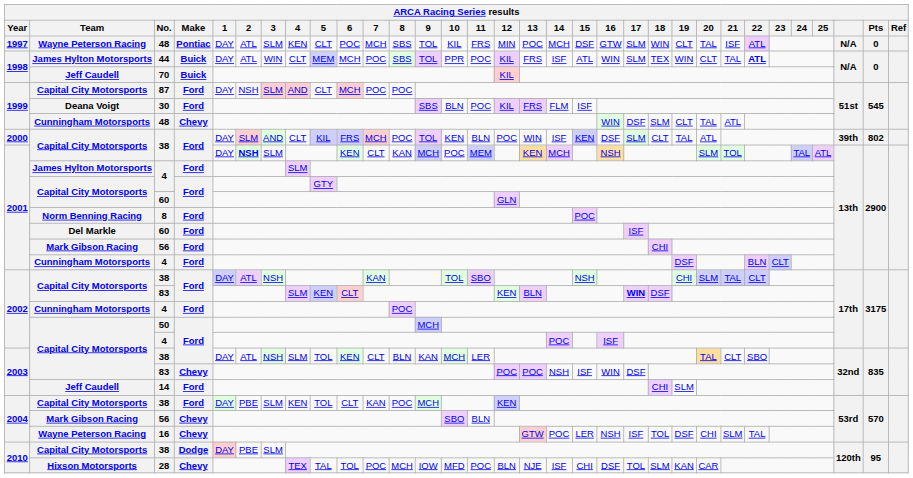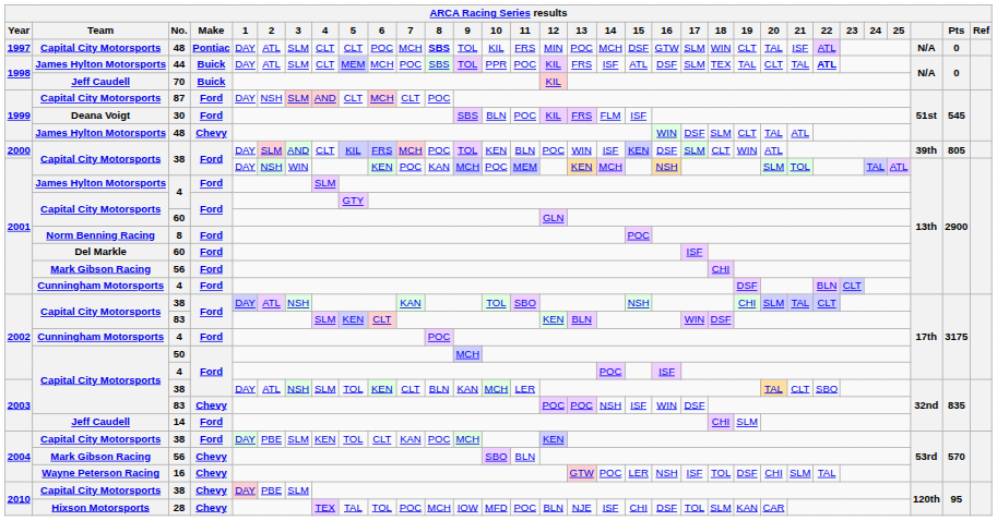 <table class="wikitable" style="text-align:center; font-size:75%">
 <tr>
 <th colspan=48><a href='#'>ARCA Racing Series</a> results</th>
 </tr>
 <tr>
 <th>Year</th>
 <th>Team</th>
 <th>No.</th>
 <th>Make</th>
 <th>1</th>
 <th>2</th>
 <th>3</th>
 <th>4</th>
 <th>5</th>
 <th>6</th>
 <th>7</th>
 <th>8</th>
 <th>9</th>
 <th>10</th>
 <th>11</th>
 <th>12</th>
 <th>13</th>
 <th>14</th>
 <th>15</th>
 <th>16</th>
 <th>17</th>
 <th>18</th>
 <th>19</th>
 <th>20</th>
 <th>21</th>
 <th>22</th>
 <th>23</th>
 <th>24</th>
 <th>25</th>
 <th></th>
 <th>Pts</th>
 <th>Ref</th>
 </tr>
 <tr>
 <th><a href='#'>1997</a></th>
-<th><a href='#'>Wayne Peterson Racing</a></th>
+<th><a href='#'>Capital City Motorsports</a></th>
 <th>48</th>
 <th><a href='#'>Pontiac</a></th>
 <td><a href='#'>DAY</a></td>
 <td><a href='#'>ATL</a></td>
 <td><a href='#'>SLM</a></td>
-<td><a href='#'>KEN</a></td>
+<td><a href='#'>CLT</a></td>
 <td><a href='#'>CLT</a></td>
 <td><a href='#'>POC</a></td>
 <td><a href='#'>MCH</a></td>
-<td><a href='#'>SBS</a></td>
+<td><strong><a href='#'>SBS</a></strong></td>
 <td><a href='#'>TOL</a></td>
 <td><a href='#'>KIL</a></td>
 <td><a href='#'>FRS</a></td>
 <td><a href='#'>MIN</a></td>
 <td><a href='#'>POC</a></td>
 <td><a href='#'>MCH</a></td>
 <td><a href='#'>DSF</a></td>
 <td><a href='#'>GTW</a></td>
 <td><a href='#'>SLM</a></td>
 <td><a href='#'>WIN</a></td>
 <td><a href='#'>CLT</a></td>
 <td><a href='#'>TAL</a></td>
 <td><a href='#'>ISF</a></td>
 <td style="background:#EFCFFF;"><a href='#'>ATL</a><br></td>
 <td colspan=3></td>
 <th>N/A</th>
 <th>0</th>
 <th></th>
 </tr>
 <tr>
 <th rowspan=2><a href='#'>1998</a></th>
 <th><a href='#'>James Hylton Motorsports</a></th>
 <th>44</th>
 <th><a href='#'>Buick</a></th>
 <td><a href='#'>DAY</a></td>
 <td><a href='#'>ATL</a></td>
-<td><a href='#'>WIN</a></td>
+<td><a href='#'>SLM</a></td>
 <td><a href='#'>CLT</a></td>
 <td style="background:#CFCFFF;"><a href='#'>MEM</a><br></td>
 <td><a href='#'>MCH</a></td>
 <td><a href='#'>POC</a></td>
 <td style="background:#DFFFDF;"><a href='#'>SBS</a><br></td>
 <td style="background:#EFCFFF;"><a href='#'>TOL</a><br></td>
 <td><a href='#'>PPR</a></td>
 <td><a href='#'>POC</a></td>
 <td style="background:#EFCFFF;"><a href='#'>KIL</a><br></td>
 <td><a href='#'>FRS</a></td>
 <td><a href='#'>ISF</a></td>
 <td><a href='#'>ATL</a></td>
-<td><a href='#'>WIN</a></td>
+<td><a href='#'>DSF</a></td>
 <td><a href='#'>SLM</a></td>
 <td><a href='#'>TEX</a></td>
-<td><a href='#'>WIN</a></td>
+<td><a href='#'>TAL</a></td>
 <td><a href='#'>CLT</a></td>
 <td><a href='#'>TAL</a></td>
 <td><strong><a href='#'>ATL</a></strong></td>
 <td colspan=3></td>
 <th rowspan=2>N/A</th>
 <th rowspan=2>0</th>
 <th rowspan=2></th>
 </tr>
 <tr>
 <th><a href='#'>Jeff Caudell</a></th>
 <th>70</th>
 <th><a href='#'>Buick</a></th>
 <td colspan=11></td>
 <td style="background:#FFCFCF;"><a href='#'>KIL</a><br></td>
 <td colspan=13></td>
 </tr>
 <tr>
 <th rowspan=3><a href='#'>1999</a></th>
 <th><a href='#'>Capital City Motorsports</a></th>
 <th>87</th>
 <th><a href='#'>Ford</a></th>
 <td><a href='#'>DAY</a></td>
 <td><a href='#'>NSH</a></td>
 <td style="background:#FFCFCF;"><a href='#'>SLM</a><br></td>
 <td style="background:#FFCFCF;"><a href='#'>AND</a><br></td>
 <td><a href='#'>CLT</a></td>
 <td style="background:#FFCFCF;"><a href='#'>MCH</a><br></td>
-<td><a href='#'>POC</a></td>
+<td><a href='#'>CLT</a></td>
 <td><a href='#'>POC</a></td>
 <td colspan=17></td>
 <th rowspan=3>51st</th>
 <th rowspan=3>545</th>
 <th rowspan=3></th>
 </tr>
 <tr>
 <th>Deana Voigt</th>
 <th>30</th>
 <th><a href='#'>Ford</a></th>
 <td colspan=8></td>
 <td style="background:#EFCFFF;"><a href='#'>SBS</a><br></td>
 <td><a href='#'>BLN</a></td>
 <td><a href='#'>POC</a></td>
 <td style="background:#EFCFFF;"><a href='#'>KIL</a><br></td>
 <td style="background:#EFCFFF;"><a href='#'>FRS</a><br></td>
 <td><a href='#'>FLM</a></td>
 <td><a href='#'>ISF</a></td>
 <td colspan=10></td>
 </tr>
 <tr>
-<th><a href='#'>Cunningham Motorsports</a></th>
+<th><a href='#'>James Hylton Motorsports</a></th>
 <th>48</th>
 <th><a href='#'>Chevy</a></th>
 <td colspan=15></td>
 <td style="background:#DFFFDF;"><a href='#'>WIN</a><br></td>
 <td><a href='#'>DSF</a></td>
 <td><a href='#'>SLM</a></td>
 <td><a href='#'>CLT</a></td>
 <td><a href='#'>TAL</a></td>
 <td><a href='#'>ATL</a></td>
 <td colspan=4></td>
 </tr>
 <tr>
 <th><a href='#'>2000</a></th>
 <th rowspan=2><a href='#'>Capital City Motorsports</a></th>
 <th rowspan=2>38</th>
 <th rowspan=2><a href='#'>Ford</a></th>
 <td><a href='#'>DAY</a></td>
 <td style="background:#FFCFCF;"><a href='#'>SLM</a><br></td>
 <td style="background:#DFFFDF;"><a href='#'>AND</a><br></td>
 <td><a href='#'>CLT</a></td>
 <td style="background:#CFCFFF;"><a href='#'>KIL</a><br></td>
 <td style="background:#CFCFFF;"><a href='#'>FRS</a><br></td>
 <td style="background:#FFCFCF;"><a href='#'>MCH</a><br></td>
 <td><a href='#'>POC</a></td>
 <td style="background:#EFCFFF;"><a href='#'>TOL</a><br></td>
 <td><a href='#'>KEN</a></td>
 <td><a href='#'>BLN</a></td>
 <td><a href='#'>POC</a></td>
 <td><a href='#'>WIN</a></td>
 <td><a href='#'>ISF</a></td>
 <td style="background:#CFCFFF;"><a href='#'>KEN</a><br></td>
 <td><a href='#'>DSF</a></td>
 <td style="background:#DFFFDF;"><a href='#'>SLM</a><br></td>
 <td><a href='#'>CLT</a></td>
-<td><a href='#'>TAL</a></td>
+<td><a href='#'>WIN</a></td>
 <td><a href='#'>ATL</a></td>
 <td colspan=5></td>
 <th>39th</th>
-<th>802</th>
+<th>805</th>
 <th></th>
 </tr>
 <tr>
 <th rowspan=8><a href='#'>2001</a></th>
 <td><a href='#'>DAY</a></td>
-<td style="background:#DFFFDF;"><strong><a href='#'>NSH</a><br></strong></td>
-<td><a href='#'>SLM</a></td>
+<td style="background:#DFFFDF;"><a href='#'>NSH</a><br></td>
+<td><a href='#'>WIN</a></td>
 <td colspan=2></td>
 <td style="background:#DFFFDF;"><a href='#'>KEN</a><br></td>
-<td><a href='#'>CLT</a></td>
+<td><a href='#'>POC</a></td>
 <td><a href='#'>KAN</a></td>
 <td style="background:#CFCFFF;"><a href='#'>MCH</a><br></td>
 <td><a href='#'>POC</a></td>
 <td style="background:#CFCFFF;"><a href='#'>MEM</a><br></td>
 <td></td>
 <td style="background:#FFDF9F;"><a href='#'>KEN</a><br></td>
 <td style="background:#EFCFFF;"><a href='#'>MCH</a><br></td>
 <td></td>
 <td style="background:#FFDF9F;"><a href='#'>NSH</a><br></td>
 <td colspan=3></td>
 <td style="background:#DFFFDF;"><a href='#'>SLM</a><br></td>
 <td style="background:#DFFFDF;"><a href='#'>TOL</a><br></td>
 <td colspan=2></td>
 <td style="background:#CFCFFF;"><a href='#'>TAL</a><br></td>
 <td style="background:#EFCFFF;"><a href='#'>ATL</a><br></td>
 <th rowspan=8>13th</th>
 <th rowspan=8>2900</th>
 <th rowspan=8></th>
 </tr>
 <tr>
 <th><a href='#'>James Hylton Motorsports</a></th>
 <th rowspan=2>4</th>
 <th><a href='#'>Ford</a></th>
 <td colspan=3></td>
 <td style="background:#EFCFFF;"><a href='#'>SLM</a><br></td>
 <td colspan=21></td>
 </tr>
 <tr>
 <th rowspan=2><a href='#'>Capital City Motorsports</a></th>
 <th rowspan=2><a href='#'>Ford</a></th>
 <td colspan=4></td>
 <td style="background:#EFCFFF;"><a href='#'>GTY</a><br></td>
 <td colspan=20></td>
 </tr>
 <tr>
 <th>60</th>
 <td colspan=11></td>
 <td style="background:#EFCFFF;"><a href='#'>GLN</a><br></td>
 <td colspan=13></td>
 </tr>
 <tr>
 <th><a href='#'>Norm Benning Racing</a></th>
 <th>8</th>
 <th><a href='#'>Ford</a></th>
 <td colspan=14></td>
 <td style="background:#EFCFFF;"><a href='#'>POC</a><br></td>
 <td colspan=10></td>
 </tr>
 <tr>
 <th>Del Markle</th>
 <th>60</th>
 <th><a href='#'>Ford</a></th>
 <td colspan=16></td>
 <td style="background:#EFCFFF;"><a href='#'>ISF</a><br></td>
 <td colspan=8></td>
 </tr>
 <tr>
 <th><a href='#'>Mark Gibson Racing</a></th>
 <th>56</th>
 <th><a href='#'>Ford</a></th>
 <td colspan=17></td>
 <td style="background:#EFCFFF;"><a href='#'>CHI</a><br></td>
 <td colspan=7></td>
 </tr>
 <tr>
 <th><a href='#'>Cunningham Motorsports</a></th>
 <th>4</th>
 <th><a href='#'>Ford</a></th>
 <td colspan=18></td>
 <td style="background:#EFCFFF;"><a href='#'>DSF</a><br></td>
 <td colspan=2></td>
 <td style="background:#EFCFFF;"><a href='#'>BLN</a><br></td>
 <td style="background:#CFCFFF;"><a href='#'>CLT</a><br></td>
 <td colspan=2></td>
 </tr>
 <tr>
 <th rowspan=5><a href='#'>2002</a></th>
 <th rowspan=2><a href='#'>Capital City Motorsports</a></th>
 <th>38</th>
 <th rowspan=2><a href='#'>Ford</a></th>
 <td style="background:#CFCFFF;"><a href='#'>DAY</a><br></td>
 <td style="background:#EFCFFF;"><a href='#'>ATL</a><br></td>
 <td style="background:#DFFFDF;"><a href='#'>NSH</a><br></td>
 <td colspan=3></td>
 <td style="background:#DFFFDF;"><a href='#'>KAN</a><br></td>
 <td colspan=2></td>
 <td style="background:#DFFFDF;"><a href='#'>TOL</a><br></td>
 <td style="background:#EFCFFF;"><a href='#'>SBO</a><br></td>
 <td colspan=3></td>
 <td style="background:#DFFFDF;"><a href='#'>NSH</a><br></td>
 <td colspan=3></td>
 <td style="background:#DFFFDF;"><a href='#'>CHI</a><br></td>
 <td style="background:#CFCFFF;"><a href='#'>SLM</a><br></td>
 <td style="background:#CFCFFF;"><a href='#'>TAL</a><br></td>
 <td style="background:#CFCFFF;"><a href='#'>CLT</a><br></td>
 <td colspan=3></td>
 <th rowspan=5>17th</th>
 <th rowspan=5>3175</th>
 <th rowspan=5></th>
 </tr>
 <tr>
 <th>83</th>
 <td colspan=3></td>
 <td style="background:#EFCFFF;"><a href='#'>SLM</a><br></td>
 <td style="background:#CFCFFF;"><a href='#'>KEN</a><br></td>
 <td style="background:#FFCFCF;"><a href='#'>CLT</a><br></td>
 <td colspan=5></td>
 <td style="background:#DFFFDF;"><a href='#'>KEN</a><br></td>
 <td style="background:#EFCFFF;"><a href='#'>BLN</a><br></td>
 <td colspan=3></td>
-<td style="background:#EFCFFF;"><strong><a href='#'>WIN</a><br></strong></td>
+<td style="background:#EFCFFF;"><a href='#'>WIN</a><br></td>
 <td style="background:#EFCFFF;"><a href='#'>DSF</a><br></td>
 <td colspan=7></td>
 </tr>
 <tr>
 <th><a href='#'>Cunningham Motorsports</a></th>
 <th>4</th>
 <th><a href='#'>Ford</a></th>
 <td colspan=7></td>
 <td style="background:#EFCFFF;"><a href='#'>POC</a><br></td>
 <td colspan=17></td>
 </tr>
 <tr>
 <th rowspan=4><a href='#'>Capital City Motorsports</a></th>
 <th>50</th>
 <th rowspan=3><a href='#'>Ford</a></th>
 <td colspan=8></td>
 <td style="background:#CFCFFF;"><a href='#'>MCH</a><br></td>
 <td colspan=16></td>
 </tr>
 <tr>
 <th>4</th>
 <td colspan=13></td>
 <td style="background:#EFCFFF;"><a href='#'>POC</a><br></td>
 <td></td>
 <td style="background:#EFCFFF;"><a href='#'>ISF</a><br></td>
 <td colspan=9></td>
 </tr>
 <tr>
 <th rowspan=3><a href='#'>2003</a></th>
 <th>38</th>
 <td><a href='#'>DAY</a></td>
 <td><a href='#'>ATL</a></td>
 <td style="background:#DFFFDF;"><a href='#'>NSH</a><br></td>
 <td><a href='#'>SLM</a></td>
 <td><a href='#'>TOL</a></td>
 <td style="background:#DFFFDF;"><a href='#'>KEN</a><br></td>
 <td><a href='#'>CLT</a></td>
 <td><a href='#'>BLN</a></td>
 <td><a href='#'>KAN</a></td>
 <td style="background:#DFFFDF;"><a href='#'>MCH</a><br></td>
 <td><a href='#'>LER</a></td>
 <td colspan=8></td>
 <td style="background:#FFDF9F;"><a href='#'>TAL</a><br></td>
 <td><a href='#'>CLT</a></td>
 <td><a href='#'>SBO</a></td>
 <td colspan=3></td>
 <th rowspan=3>32nd</th>
 <th rowspan=3>835</th>
 <th rowspan=3></th>
 </tr>
 <tr>
 <th>83</th>
 <th><a href='#'>Chevy</a></th>
 <td colspan=11></td>
 <td style="background:#EFCFFF;"><a href='#'>POC</a><br></td>
 <td style="background:#EFCFFF;"><a href='#'>POC</a><br></td>
 <td><a href='#'>NSH</a></td>
 <td><a href='#'>ISF</a></td>
 <td><a href='#'>WIN</a></td>
 <td><a href='#'>DSF</a></td>
 <td colspan=8></td>
 </tr>
 <tr>
 <th><a href='#'>Jeff Caudell</a></th>
 <th>14</th>
 <th><a href='#'>Ford</a></th>
 <td colspan=17></td>
 <td style="background:#EFCFFF;"><a href='#'>CHI</a><br></td>
 <td><a href='#'>SLM</a></td>
 <td colspan=6></td>
 </tr>
 <tr>
 <th rowspan=3><a href='#'>2004</a></th>
 <th><a href='#'>Capital City Motorsports</a></th>
 <th>38</th>
 <th><a href='#'>Ford</a></th>
 <td style="background:#DFFFDF;"><a href='#'>DAY</a><br></td>
 <td><a href='#'>PBE</a></td>
 <td><a href='#'>SLM</a></td>
 <td><a href='#'>KEN</a></td>
 <td><a href='#'>TOL</a></td>
 <td><a href='#'>CLT</a></td>
 <td><a href='#'>KAN</a></td>
 <td><a href='#'>POC</a></td>
 <td style="background:#DFFFDF;"><a href='#'>MCH</a><br></td>
 <td colspan=2></td>
 <td style="background:#CFCFFF;"><a href='#'>KEN</a><br></td>
 <td colspan=13></td>
 <th rowspan=3>53rd</th>
 <th rowspan=3>570</th>
 <th rowspan=3></th>
 </tr>
 <tr>
 <th><a href='#'>Mark Gibson Racing</a></th>
 <th>56</th>
 <th><a href='#'>Chevy</a></th>
 <td colspan=9></td>
 <td style="background:#EFCFFF;"><a href='#'>SBO</a><br></td>
 <td><a href='#'>BLN</a></td>
 <td colspan=14></td>
 </tr>
 <tr>
 <th><a href='#'>Wayne Peterson Racing</a></th>
 <th>16</th>
 <th><a href='#'>Chevy</a></th>
 <td colspan=12></td>
 <td style="background:#FFCFCF;"><a href='#'>GTW</a><br></td>
 <td><a href='#'>POC</a></td>
 <td><a href='#'>LER</a></td>
 <td><a href='#'>NSH</a></td>
 <td><a href='#'>ISF</a></td>
 <td><a href='#'>TOL</a></td>
 <td><a href='#'>DSF</a></td>
 <td><a href='#'>CHI</a></td>
 <td><a href='#'>SLM</a></td>
 <td><a href='#'>TAL</a></td>
 <td colspan=3></td>
 </tr>
 <tr>
 <th rowspan=2><a href='#'>2010</a></th>
 <th><a href='#'>Capital City Motorsports</a></th>
 <th>38</th>
-<th><a href='#'>Dodge</a></th>
+<th><a href='#'>Chevy</a></th>
 <td style="background:#FFCFCF;"><a href='#'>DAY</a><br></td>
 <td><a href='#'>PBE</a></td>
 <td><a href='#'>SLM</a></td>
 <td colspan=22></td>
 <th rowspan=2>120th</th>
 <th rowspan=2>95</th>
 <th rowspan=2></th>
 </tr>
 <tr>
 <th><a href='#'>Hixson Motorsports</a></th>
 <th>28</th>
 <th><a href='#'>Chevy</a></th>
 <td colspan=3></td>
 <td style="background:#EFCFFF;"><a href='#'>TEX</a><br></td>
 <td><a href='#'>TAL</a></td>
 <td><a href='#'>TOL</a></td>
 <td><a href='#'>POC</a></td>
 <td><a href='#'>MCH</a></td>
 <td><a href='#'>IOW</a></td>
 <td><a href='#'>MFD</a></td>
 <td><a href='#'>POC</a></td>
 <td><a href='#'>BLN</a></td>
 <td><a href='#'>NJE</a></td>
 <td><a href='#'>ISF</a></td>
 <td><a href='#'>CHI</a></td>
 <td><a href='#'>DSF</a></td>
 <td><a href='#'>TOL</a></td>
 <td><a href='#'>SLM</a></td>
 <td><a href='#'>KAN</a></td>
 <td><a href='#'>CAR</a></td>
 <td colspan=5></td>
 </tr>
 </table>
